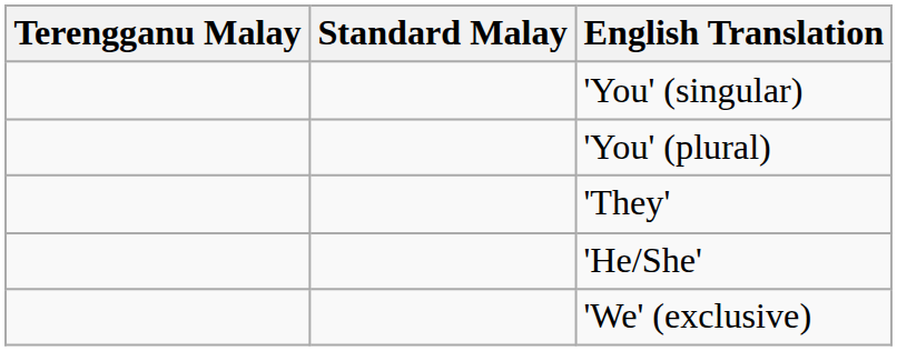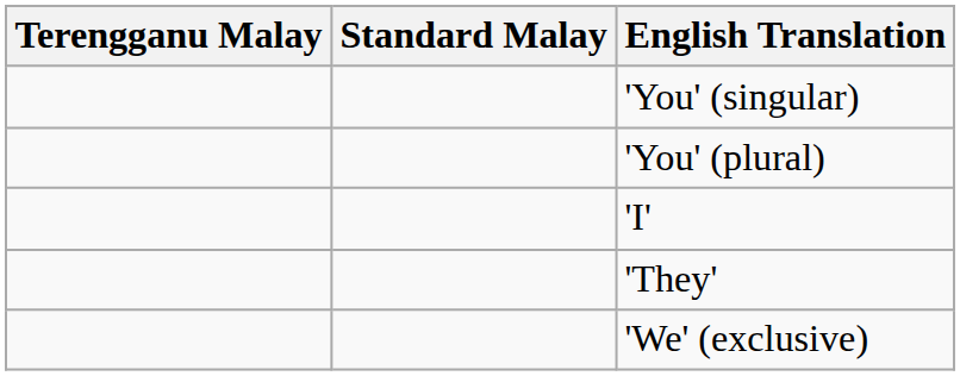 <table class="wikitable">
 <tr>
 <th>Terengganu Malay</th>
 <th>Standard Malay</th>
 <th>English Translation</th>
 </tr>
 <tr>
 <td></td>
 <td></td>
 <td>'You' (singular)</td>
 </tr>
 <tr>
 <td></td>
 <td></td>
 <td>'You' (plural)</td>
 </tr>
 <tr>
 <td></td>
 <td></td>
-<td>'They'</td>
+<td>'I'</td>
 </tr>
 <tr>
 <td></td>
 <td></td>
-<td>'He/She'</td>
+<td>'They'</td>
 </tr>
 <tr>
 <td></td>
 <td></td>
 <td>'We' (exclusive)</td>
 </tr>
 </table>
